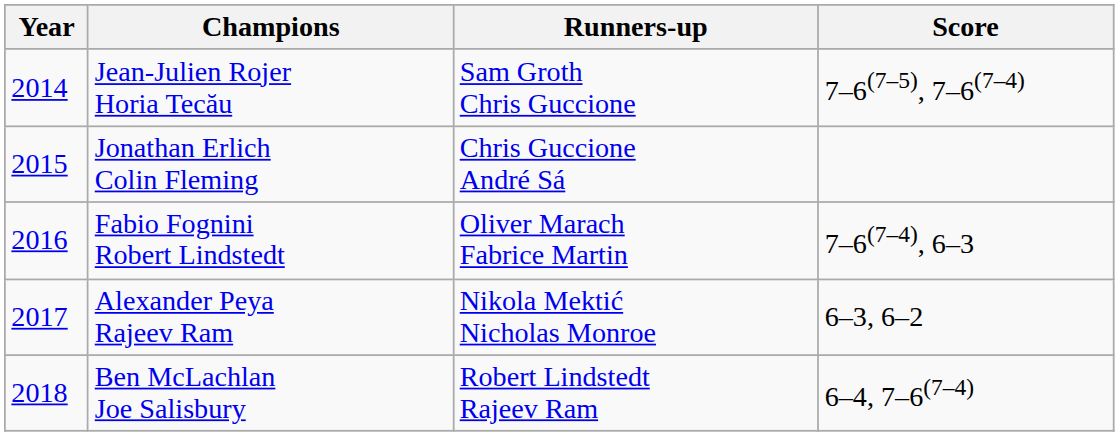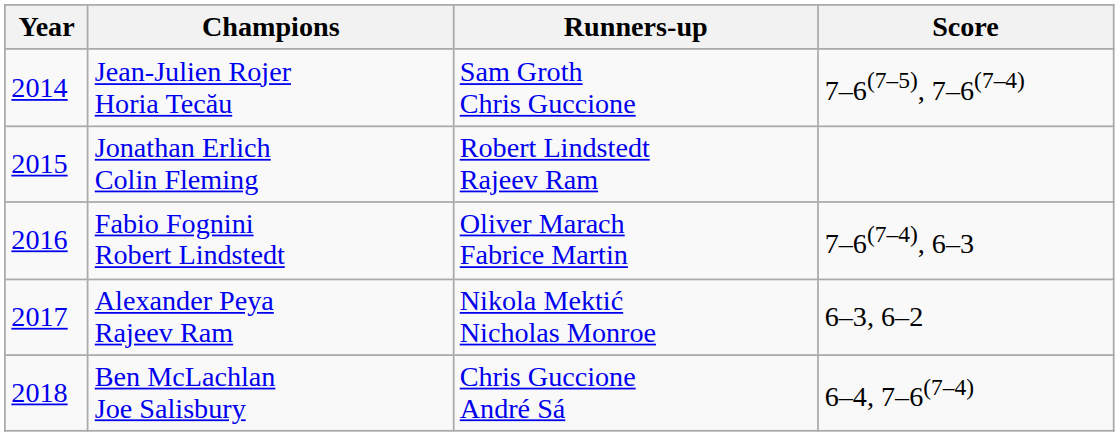 <table class="wikitable">
 <tr>
 <th style="width:40px">Year</th>
 <th style="width:200px">Champions</th>
 <th style="width:200px">Runners-up</th>
 <th style="width:160px" class="unsortable">Score</th>
 </tr>
 <tr>
 <td><a href='#'>2014</a></td>
 <td> <a href='#'>Jean-Julien Rojer</a> <br>  <a href='#'>Horia Tecău</a></td>
 <td> <a href='#'>Sam Groth</a> <br>  <a href='#'>Chris Guccione</a></td>
 <td>7–6<sup>(7–5)</sup>, 7–6<sup>(7–4)</sup></td>
 </tr>
 <tr>
 <td><a href='#'>2015</a></td>
 <td> <a href='#'>Jonathan Erlich</a> <br>  <a href='#'>Colin Fleming</a></td>
-<td> <a href='#'>Chris Guccione</a> <br>  <a href='#'>André Sá</a></td>
+<td> <a href='#'>Robert Lindstedt</a> <br>  <a href='#'>Rajeev Ram</a></td>
 <td></td>
 </tr>
 <tr>
 <td><a href='#'>2016</a></td>
 <td> <a href='#'>Fabio Fognini</a> <br>  <a href='#'>Robert Lindstedt</a></td>
 <td> <a href='#'>Oliver Marach</a> <br>  <a href='#'>Fabrice Martin</a></td>
 <td>7–6<sup>(7–4)</sup>, 6–3</td>
 </tr>
 <tr>
 <td><a href='#'>2017</a></td>
 <td> <a href='#'>Alexander Peya</a> <br>  <a href='#'>Rajeev Ram</a></td>
 <td> <a href='#'>Nikola Mektić</a> <br>  <a href='#'>Nicholas Monroe</a></td>
 <td>6–3, 6–2</td>
 </tr>
 <tr>
 <td><a href='#'>2018</a></td>
 <td> <a href='#'>Ben McLachlan</a> <br>  <a href='#'>Joe Salisbury</a></td>
-<td> <a href='#'>Robert Lindstedt</a> <br>  <a href='#'>Rajeev Ram</a></td>
+<td> <a href='#'>Chris Guccione</a> <br>  <a href='#'>André Sá</a></td>
 <td>6–4, 7–6<sup>(7–4)</sup></td>
 </tr>
 </table>
